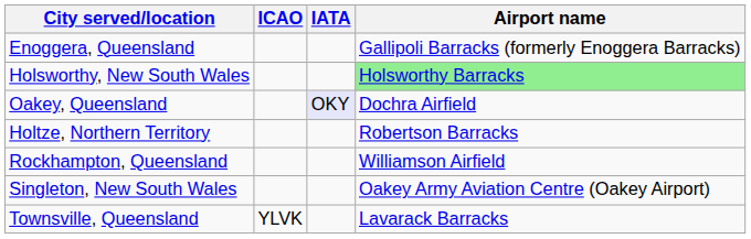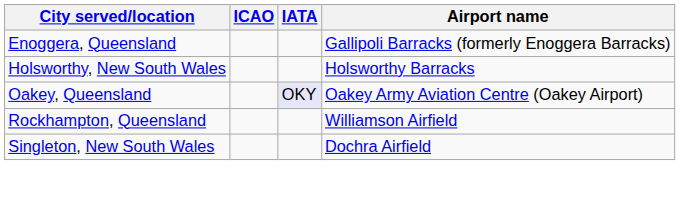 <table class="wikitable sortable">
 <tr>
 <th><a href='#'>City served/location</a></th>
 <th><a href='#'>ICAO</a></th>
 <th><a href='#'>IATA</a></th>
 <th>Airport name</th>
 </tr>
 <tr>
 <td><a href='#'>Enoggera</a>, <a href='#'>Queensland</a></td>
 <td></td>
 <td></td>
 <td><a href='#'>Gallipoli Barracks</a> (formerly Enoggera Barracks)</td>
 </tr>
 <tr>
 <td><a href='#'>Holsworthy</a>, <a href='#'>New South Wales</a></td>
 <td></td>
 <td></td>
-<td style="background: lightgreen;"><a href='#'>Holsworthy Barracks</a></td>
+<td><a href='#'>Holsworthy Barracks</a></td>
 </tr>
 <tr>
 <td><a href='#'>Oakey</a>, <a href='#'>Queensland</a></td>
 <td></td>
 <td style="background: lavender;">OKY</td>
-<td><a href='#'>Dochra Airfield</a></td>
-</tr>
-<tr>
-<td><a href='#'>Holtze</a>, <a href='#'>Northern Territory</a></td>
-<td></td>
-<td></td>
-<td><a href='#'>Robertson Barracks</a></td>
+<td><a href='#'>Oakey Army Aviation Centre</a> (Oakey Airport)</td>
 </tr>
 <tr>
 <td><a href='#'>Rockhampton</a>, <a href='#'>Queensland</a></td>
 <td></td>
 <td></td>
 <td><a href='#'>Williamson Airfield</a></td>
 </tr>
 <tr>
 <td><a href='#'>Singleton</a>, <a href='#'>New South Wales</a></td>
 <td></td>
 <td></td>
-<td><a href='#'>Oakey Army Aviation Centre</a> (Oakey Airport)</td>
-</tr>
-<tr>
-<td><a href='#'>Townsville</a>, <a href='#'>Queensland</a></td>
-<td>YLVK </td>
-<td></td>
-<td><a href='#'>Lavarack Barracks</a></td>
+<td><a href='#'>Dochra Airfield</a></td>
 </tr>
 </table>
